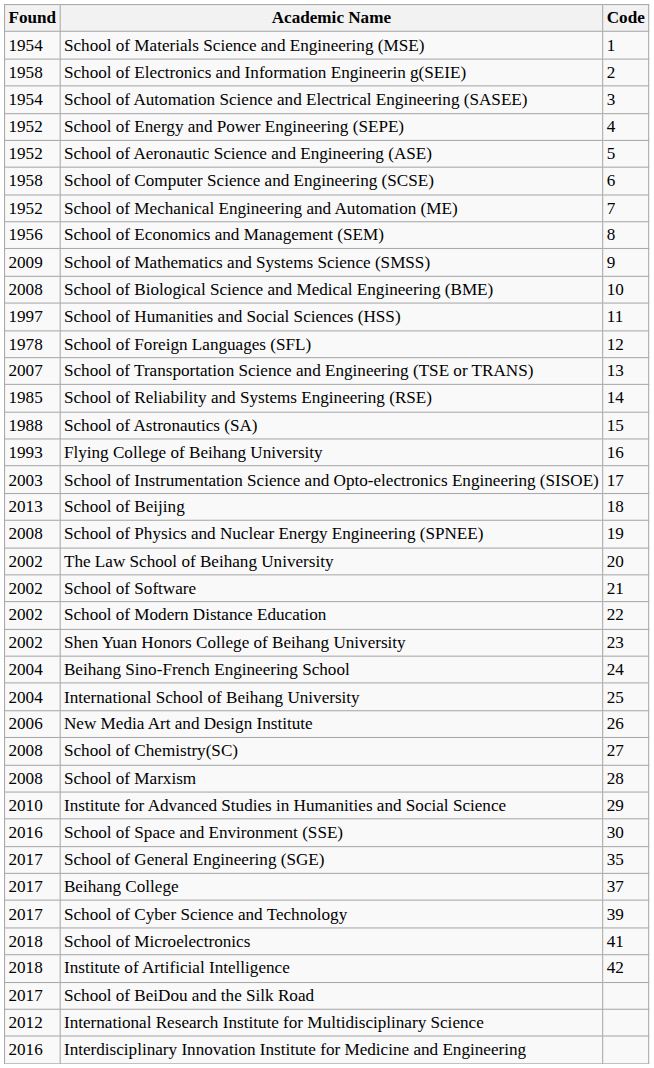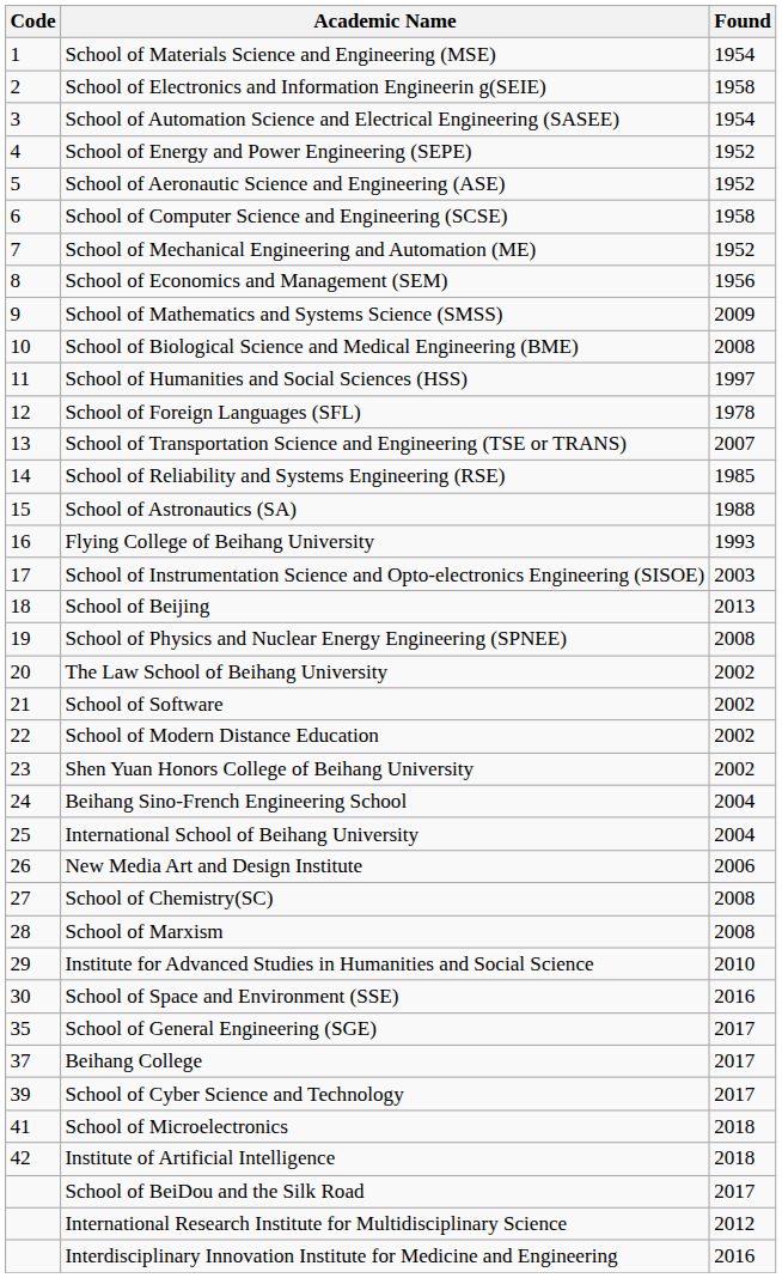 <table class="wikitable">
 <tr>
+<th>Code</th>
+<th>Academic Name</th>
 <th>Found</th>
-<th>Academic Name</th>
-<th>Code</th>
 </tr>
 <tr>
+<td>1</td>
+<td>School of Materials Science and Engineering (MSE)</td>
 <td>1954</td>
-<td>School of Materials Science and Engineering (MSE)</td>
-<td>1</td>
 </tr>
 <tr>
+<td>2</td>
+<td>School of Electronics and Information Engineerin g(SEIE)</td>
 <td>1958</td>
-<td>School of Electronics and Information Engineerin g(SEIE)</td>
-<td>2</td>
 </tr>
 <tr>
+<td>3</td>
+<td>School of Automation Science and Electrical Engineering (SASEE)</td>
 <td>1954</td>
-<td>School of Automation Science and Electrical Engineering (SASEE)</td>
-<td>3</td>
 </tr>
 <tr>
+<td>4</td>
+<td>School of Energy and Power Engineering (SEPE)</td>
 <td>1952</td>
-<td>School of Energy and Power Engineering (SEPE)</td>
-<td>4</td>
 </tr>
 <tr>
+<td>5</td>
+<td>School of Aeronautic Science and Engineering (ASE)</td>
 <td>1952</td>
-<td>School of Aeronautic Science and Engineering (ASE)</td>
-<td>5</td>
 </tr>
 <tr>
+<td>6</td>
+<td>School of Computer Science and Engineering (SCSE)</td>
 <td>1958</td>
-<td>School of Computer Science and Engineering (SCSE)</td>
-<td>6</td>
 </tr>
 <tr>
+<td>7</td>
+<td>School of Mechanical Engineering and Automation (ME)</td>
 <td>1952</td>
-<td>School of Mechanical Engineering and Automation (ME)</td>
-<td>7</td>
 </tr>
 <tr>
+<td>8</td>
+<td>School of Economics and Management (SEM)</td>
 <td>1956</td>
-<td>School of Economics and Management (SEM)</td>
-<td>8</td>
 </tr>
 <tr>
+<td>9</td>
+<td>School of Mathematics and Systems Science (SMSS)</td>
 <td>2009</td>
-<td>School of Mathematics and Systems Science (SMSS)</td>
-<td>9</td>
 </tr>
 <tr>
+<td>10</td>
+<td>School of Biological Science and Medical Engineering (BME)</td>
 <td>2008</td>
-<td>School of Biological Science and Medical Engineering (BME)</td>
-<td>10</td>
 </tr>
 <tr>
+<td>11</td>
+<td>School of Humanities and Social Sciences (HSS)</td>
 <td>1997</td>
-<td>School of Humanities and Social Sciences (HSS)</td>
-<td>11</td>
 </tr>
 <tr>
+<td>12</td>
+<td>School of Foreign Languages (SFL)</td>
 <td>1978</td>
-<td>School of Foreign Languages (SFL)</td>
-<td>12</td>
 </tr>
 <tr>
+<td>13</td>
+<td>School of Transportation Science and Engineering (TSE or TRANS)</td>
 <td>2007</td>
-<td>School of Transportation Science and Engineering (TSE or TRANS)</td>
-<td>13</td>
 </tr>
 <tr>
+<td>14</td>
+<td>School of Reliability and Systems Engineering (RSE)</td>
 <td>1985</td>
-<td>School of Reliability and Systems Engineering (RSE)</td>
-<td>14</td>
 </tr>
 <tr>
+<td>15</td>
+<td>School of Astronautics (SA)</td>
 <td>1988</td>
-<td>School of Astronautics (SA)</td>
-<td>15</td>
 </tr>
 <tr>
+<td>16</td>
+<td>Flying College of Beihang University</td>
 <td>1993</td>
-<td>Flying College of Beihang University</td>
-<td>16</td>
 </tr>
 <tr>
+<td>17</td>
+<td>School of Instrumentation Science and Opto-electronics Engineering (SISOE)</td>
 <td>2003</td>
-<td>School of Instrumentation Science and Opto-electronics Engineering (SISOE)</td>
-<td>17</td>
 </tr>
 <tr>
+<td>18</td>
+<td>School of Beijing</td>
 <td>2013</td>
-<td>School of Beijing</td>
-<td>18</td>
 </tr>
 <tr>
+<td>19</td>
+<td>School of Physics and Nuclear Energy Engineering (SPNEE)</td>
 <td>2008</td>
-<td>School of Physics and Nuclear Energy Engineering (SPNEE)</td>
-<td>19</td>
 </tr>
 <tr>
+<td>20</td>
+<td>The Law School of Beihang University</td>
 <td>2002</td>
-<td>The Law School of Beihang University</td>
-<td>20</td>
 </tr>
 <tr>
+<td>21</td>
+<td>School of Software</td>
 <td>2002</td>
-<td>School of Software</td>
-<td>21</td>
 </tr>
 <tr>
+<td>22</td>
+<td>School of Modern Distance Education</td>
 <td>2002</td>
-<td>School of Modern Distance Education</td>
-<td>22</td>
 </tr>
 <tr>
+<td>23</td>
+<td>Shen Yuan Honors College of Beihang University</td>
 <td>2002</td>
-<td>Shen Yuan Honors College of Beihang University</td>
-<td>23</td>
 </tr>
 <tr>
+<td>24</td>
+<td>Beihang Sino-French Engineering School</td>
 <td>2004</td>
-<td>Beihang Sino-French Engineering School</td>
-<td>24</td>
 </tr>
 <tr>
+<td>25</td>
+<td>International School of Beihang University</td>
 <td>2004</td>
-<td>International School of Beihang University</td>
-<td>25</td>
 </tr>
 <tr>
+<td>26</td>
+<td>New Media Art and Design Institute</td>
 <td>2006</td>
-<td>New Media Art and Design Institute</td>
-<td>26</td>
 </tr>
 <tr>
+<td>27</td>
+<td>School of Chemistry(SC)</td>
 <td>2008</td>
-<td>School of Chemistry(SC)</td>
-<td>27</td>
 </tr>
 <tr>
+<td>28</td>
+<td>School of Marxism</td>
 <td>2008</td>
-<td>School of Marxism</td>
-<td>28</td>
 </tr>
 <tr>
+<td>29</td>
+<td>Institute for Advanced Studies in Humanities and Social Science</td>
 <td>2010</td>
-<td>Institute for Advanced Studies in Humanities and Social Science</td>
-<td>29</td>
 </tr>
 <tr>
+<td>30</td>
+<td>School of Space and Environment (SSE)</td>
 <td>2016</td>
-<td>School of Space and Environment (SSE)</td>
-<td>30</td>
 </tr>
 <tr>
+<td>35</td>
+<td>School of General Engineering (SGE)</td>
 <td>2017</td>
-<td>School of General Engineering (SGE)</td>
-<td>35</td>
 </tr>
 <tr>
+<td>37</td>
+<td>Beihang College</td>
 <td>2017</td>
-<td>Beihang College</td>
-<td>37</td>
 </tr>
 <tr>
+<td>39</td>
+<td>School of Cyber Science and Technology</td>
 <td>2017</td>
-<td>School of Cyber Science and Technology</td>
-<td>39</td>
 </tr>
 <tr>
+<td>41</td>
+<td>School of Microelectronics</td>
 <td>2018</td>
-<td>School of Microelectronics</td>
-<td>41</td>
 </tr>
 <tr>
+<td>42</td>
+<td>Institute of Artificial Intelligence</td>
 <td>2018</td>
-<td>Institute of Artificial Intelligence</td>
-<td>42</td>
 </tr>
 <tr>
+<td></td>
+<td>School of BeiDou and the Silk Road</td>
 <td>2017</td>
-<td>School of BeiDou and the Silk Road</td>
-<td></td>
 </tr>
 <tr>
+<td></td>
+<td>International Research Institute for Multidisciplinary Science</td>
 <td>2012</td>
-<td>International Research Institute for Multidisciplinary Science</td>
-<td></td>
 </tr>
 <tr>
+<td></td>
+<td>Interdisciplinary Innovation Institute for Medicine and Engineering</td>
 <td>2016</td>
-<td>Interdisciplinary Innovation Institute for Medicine and Engineering</td>
-<td></td>
 </tr>
 </table>
